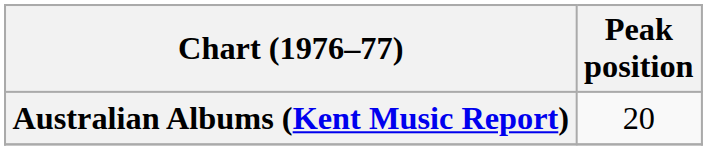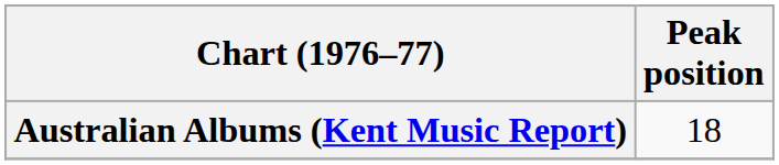 <table class="wikitable sortable plainrowheaders" style="text-align:center">
 <tr>
 <th scope="col">Chart (1976–77)</th>
 <th scope="col">Peak<br>position</th>
 </tr>
 <tr>
 <th scope="row">Australian Albums (<a href='#'>Kent Music Report</a>)</th>
-<td>20</td>
+<td>18</td>
 </tr>
 <tr>
 </tr>
 <tr>
 </tr>
 <tr>
 </tr>
 <tr>
 </tr>
 <tr>
 </tr>
 <tr>
 </tr>
 <tr>
 </tr>
 </table>
